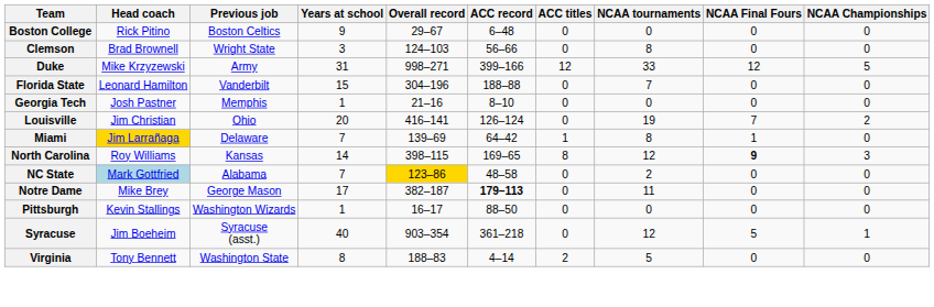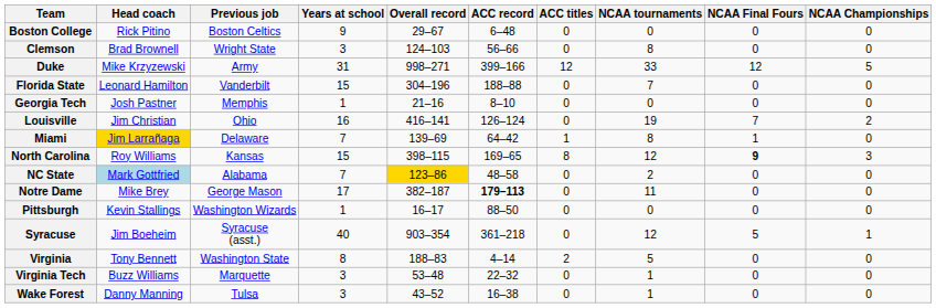 <table class="wikitable sortable" style="text-align: center;font-size:90%;">
 <tr>
 <th width="110">Team</th>
 <th>Head coach</th>
 <th>Previous job</th>
 <th>Years at school</th>
 <th>Overall record</th>
 <th>ACC record</th>
 <th>ACC titles</th>
 <th>NCAA tournaments</th>
 <th>NCAA Final Fours</th>
 <th>NCAA Championships</th>
 </tr>
 <tr>
 <th style=>Boston College</th>
 <td><a href='#'>Rick Pitino</a></td>
 <td><a href='#'>Boston Celtics</a></td>
 <td>9</td>
 <td>29–67</td>
 <td>6–48</td>
 <td>0</td>
 <td>0</td>
 <td>0</td>
 <td>0</td>
 </tr>
 <tr>
 <th style=>Clemson</th>
 <td><a href='#'>Brad Brownell</a></td>
 <td><a href='#'>Wright State</a></td>
 <td>3</td>
 <td>124–103</td>
 <td>56–66</td>
 <td>0</td>
 <td>8</td>
 <td>0</td>
 <td>0</td>
 </tr>
 <tr>
 <th style=>Duke</th>
 <td><a href='#'>Mike Krzyzewski</a></td>
 <td><a href='#'>Army</a></td>
 <td>31</td>
 <td>998–271</td>
 <td>399–166</td>
 <td>12</td>
 <td>33</td>
 <td>12</td>
 <td>5</td>
 </tr>
 <tr>
 <th style=>Florida State</th>
 <td><a href='#'>Leonard Hamilton</a></td>
 <td><a href='#'>Vanderbilt</a></td>
 <td>15</td>
 <td>304–196</td>
 <td>188–88</td>
 <td>0</td>
 <td>7</td>
 <td>0</td>
 <td>0</td>
 </tr>
 <tr>
 <th style=>Georgia Tech</th>
 <td><a href='#'>Josh Pastner</a></td>
 <td><a href='#'>Memphis</a></td>
 <td>1</td>
 <td>21–16</td>
 <td>8–10</td>
 <td>0</td>
 <td>0</td>
 <td>0</td>
 <td>0</td>
 </tr>
 <tr>
 <th style=>Louisville</th>
 <td><a href='#'>Jim Christian</a></td>
 <td><a href='#'>Ohio</a></td>
-<td>20</td>
+<td>16</td>
 <td>416–141</td>
 <td>126–124</td>
 <td>0</td>
 <td>19</td>
 <td>7</td>
 <td>2</td>
 </tr>
 <tr>
 <th style=>Miami</th>
 <td style="background: gold;"><a href='#'>Jim Larrañaga</a></td>
 <td><a href='#'>Delaware</a></td>
 <td>7</td>
 <td>139–69</td>
 <td>64–42</td>
 <td>1</td>
 <td>8</td>
 <td>1</td>
 <td>0</td>
 </tr>
 <tr>
 <th style=>North Carolina</th>
 <td><a href='#'>Roy Williams</a></td>
 <td><a href='#'>Kansas</a></td>
-<td>14</td>
+<td>15</td>
 <td>398–115</td>
 <td>169–65</td>
 <td>8</td>
 <td>12</td>
 <td><strong>9</strong></td>
 <td>3</td>
 </tr>
 <tr>
 <th style=>NC State</th>
 <td style="background: lightblue;"><a href='#'>Mark Gottfried</a></td>
 <td><a href='#'>Alabama</a></td>
 <td>7</td>
 <td style="background: gold;">123–86</td>
 <td>48–58</td>
 <td>0</td>
 <td>2</td>
 <td>0</td>
 <td>0</td>
 </tr>
 <tr>
 <th style=>Notre Dame</th>
 <td><a href='#'>Mike Brey</a></td>
 <td><a href='#'>George Mason</a></td>
 <td>17</td>
 <td>382–187</td>
 <td><strong>179–113</strong></td>
 <td>0</td>
 <td>11</td>
 <td>0</td>
 <td>0</td>
 </tr>
 <tr>
 <th style=>Pittsburgh</th>
 <td><a href='#'>Kevin Stallings</a></td>
 <td><a href='#'>Washington Wizards</a></td>
 <td>1</td>
 <td>16–17</td>
 <td>88–50</td>
 <td>0</td>
 <td>0</td>
 <td>0</td>
 <td>0</td>
 </tr>
 <tr>
 <th style=>Syracuse</th>
 <td><a href='#'>Jim Boeheim</a></td>
 <td><a href='#'>Syracuse</a><br>(asst.)</td>
 <td>40</td>
 <td>903–354</td>
 <td>361–218</td>
 <td>0</td>
 <td>12</td>
 <td>5</td>
 <td>1</td>
 </tr>
 <tr>
 <th style=>Virginia</th>
 <td><a href='#'>Tony Bennett</a></td>
 <td><a href='#'>Washington State</a></td>
 <td>8</td>
 <td>188–83</td>
 <td>4–14</td>
 <td>2</td>
 <td>5</td>
 <td>0</td>
 <td>0</td>
 </tr>
+<tr>
+<th style=>Virginia Tech</th>
+<td><a href='#'>Buzz Williams</a></td>
+<td><a href='#'>Marquette</a></td>
+<td>3</td>
+<td>53–48</td>
+<td>22–32</td>
+<td>0</td>
+<td>1</td>
+<td>0</td>
+<td>0</td>
+</tr>
+<tr>
+<th style=>Wake Forest</th>
+<td><a href='#'>Danny Manning</a></td>
+<td><a href='#'>Tulsa</a></td>
+<td>3</td>
+<td>43–52</td>
+<td>16–38</td>
+<td>0</td>
+<td>1</td>
+<td>0</td>
+<td>0</td>
+</tr>
 </table>
